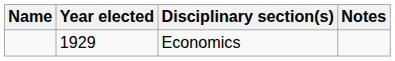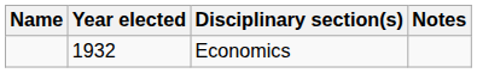 <table class="wikitable sortable">
 <tr>
 <th>Name</th>
 <th>Year elected</th>
 <th>Disciplinary section(s)</th>
 <th>Notes</th>
 </tr>
 <tr>
 <td></td>
-<td>1929</td>
+<td>1932</td>
 <td>Economics</td>
 <td></td>
 </tr>
 </table>
